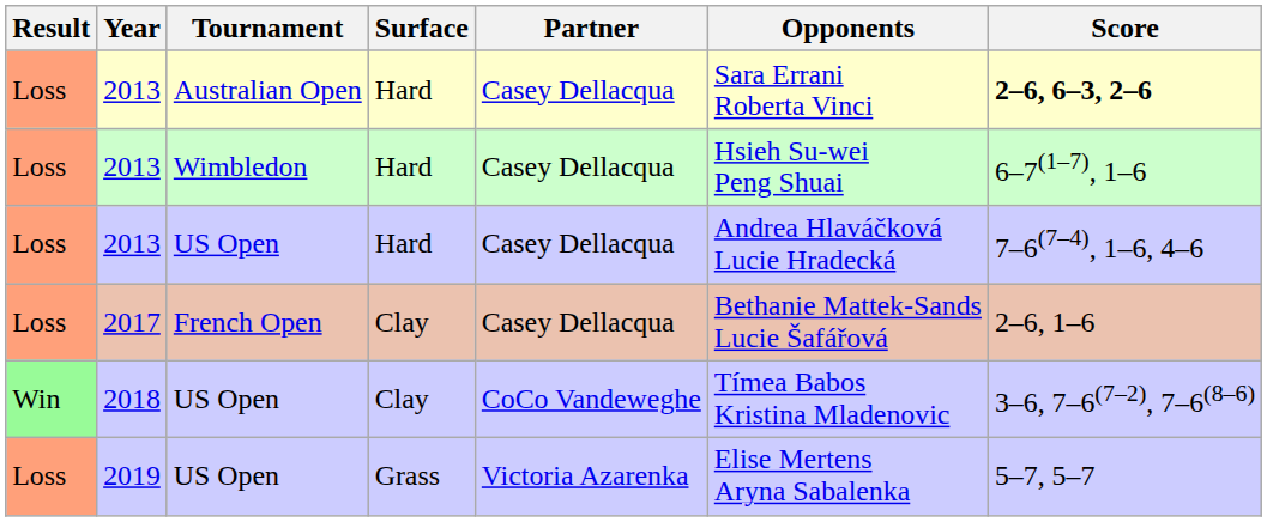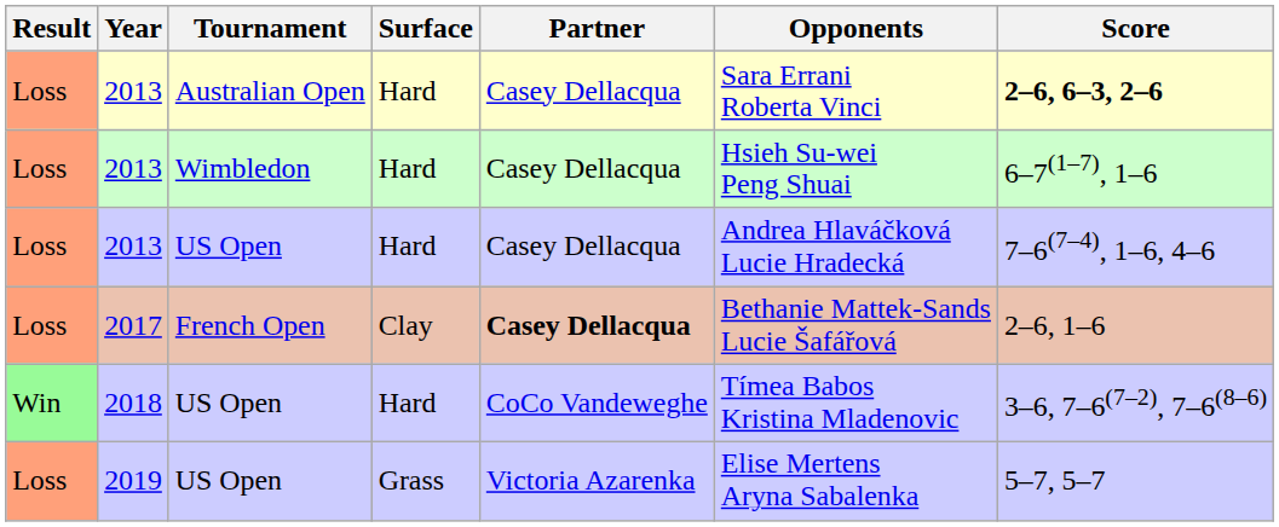 <table class="sortable wikitable">
 <tr>
 <th>Result</th>
 <th>Year</th>
 <th>Tournament</th>
 <th>Surface</th>
 <th>Partner</th>
 <th>Opponents</th>
 <th class="unsortable">Score</th>
 </tr>
 <tr style="background:#ffc;">
 <td bgcolor=#ffa07a>Loss</td>
 <td><a href='#'>2013</a></td>
 <td><a href='#'>Australian Open</a></td>
 <td>Hard</td>
 <td> <a href='#'>Casey Dellacqua</a></td>
 <td> <a href='#'>Sara Errani</a> <br>  <a href='#'>Roberta Vinci</a></td>
 <td><strong>2–6, 6–3, 2–6</strong></td>
 </tr>
 <tr style="background:#CCFFCC;">
 <td bgcolor=ffa07a>Loss</td>
 <td><a href='#'>2013</a></td>
 <td><a href='#'>Wimbledon</a></td>
 <td>Hard</td>
 <td> Casey Dellacqua</td>
 <td> <a href='#'>Hsieh Su-wei</a> <br>  <a href='#'>Peng Shuai</a></td>
 <td>6–7<sup>(1–7)</sup>, 1–6</td>
 </tr>
 <tr bgcolor="#CCCCFF">
 <td bgcolor=#ffa07a>Loss</td>
 <td><a href='#'>2013</a></td>
 <td><a href='#'>US Open</a></td>
 <td>Hard</td>
 <td> Casey Dellacqua</td>
 <td> <a href='#'>Andrea Hlaváčková</a> <br>  <a href='#'>Lucie Hradecká</a></td>
 <td>7–6<sup>(7–4)</sup>, 1–6, 4–6</td>
 </tr>
 <tr bgcolor=#ebc2af>
 <td bgcolor=ffa07a>Loss</td>
 <td><a href='#'>2017</a></td>
 <td><a href='#'>French Open</a></td>
 <td>Clay</td>
-<td> Casey Dellacqua</td>
+<td><strong> Casey Dellacqua</strong></td>
 <td> <a href='#'>Bethanie Mattek-Sands</a> <br>  <a href='#'>Lucie Šafářová</a></td>
 <td>2–6, 1–6</td>
 </tr>
 <tr bgcolor="#CCCCFF">
 <td bgcolor=#98fb98>Win</td>
 <td><a href='#'>2018</a></td>
 <td>US Open</td>
-<td>Clay</td>
+<td>Hard</td>
 <td> <a href='#'>CoCo Vandeweghe</a></td>
 <td> <a href='#'>Tímea Babos</a> <br>  <a href='#'>Kristina Mladenovic</a></td>
 <td>3–6, 7–6<sup>(7–2)</sup>, 7–6<sup>(8–6)</sup></td>
 </tr>
 <tr bgcolor="#CCCCFF">
 <td bgcolor=ffa07a>Loss</td>
 <td><a href='#'>2019</a></td>
 <td>US Open</td>
 <td>Grass</td>
 <td> <a href='#'>Victoria Azarenka</a></td>
 <td> <a href='#'>Elise Mertens</a> <br>  <a href='#'>Aryna Sabalenka</a></td>
 <td>5–7, 5–7</td>
 </tr>
 </table>
